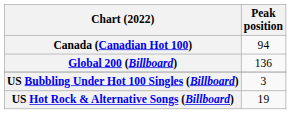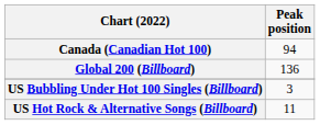 <table class="wikitable sortable plainrowheaders" style="text-align:center">
 <tr>
 <th scope="col">Chart (2022)</th>
 <th scope="col">Peak<br>position</th>
 </tr>
 <tr>
 <th scope="row">Canada (<a href='#'>Canadian Hot 100</a>)</th>
 <td>94</td>
 </tr>
 <tr>
 <th scope="row"><a href='#'>Global 200</a> (<em><a href='#'>Billboard</a></em>)</th>
 <td>136</td>
 </tr>
 <tr>
 </tr>
 <tr>
 </tr>
 <tr>
 </tr>
 <tr>
 <th scope="row">US <a href='#'>Bubbling Under Hot 100 Singles</a> (<em><a href='#'>Billboard</a></em>)</th>
 <td>3</td>
 </tr>
 <tr>
 <th scope="row">US <a href='#'>Hot Rock & Alternative Songs</a> (<em><a href='#'>Billboard</a></em>)</th>
-<td>19</td>
+<td>11</td>
 </tr>
 </table>
